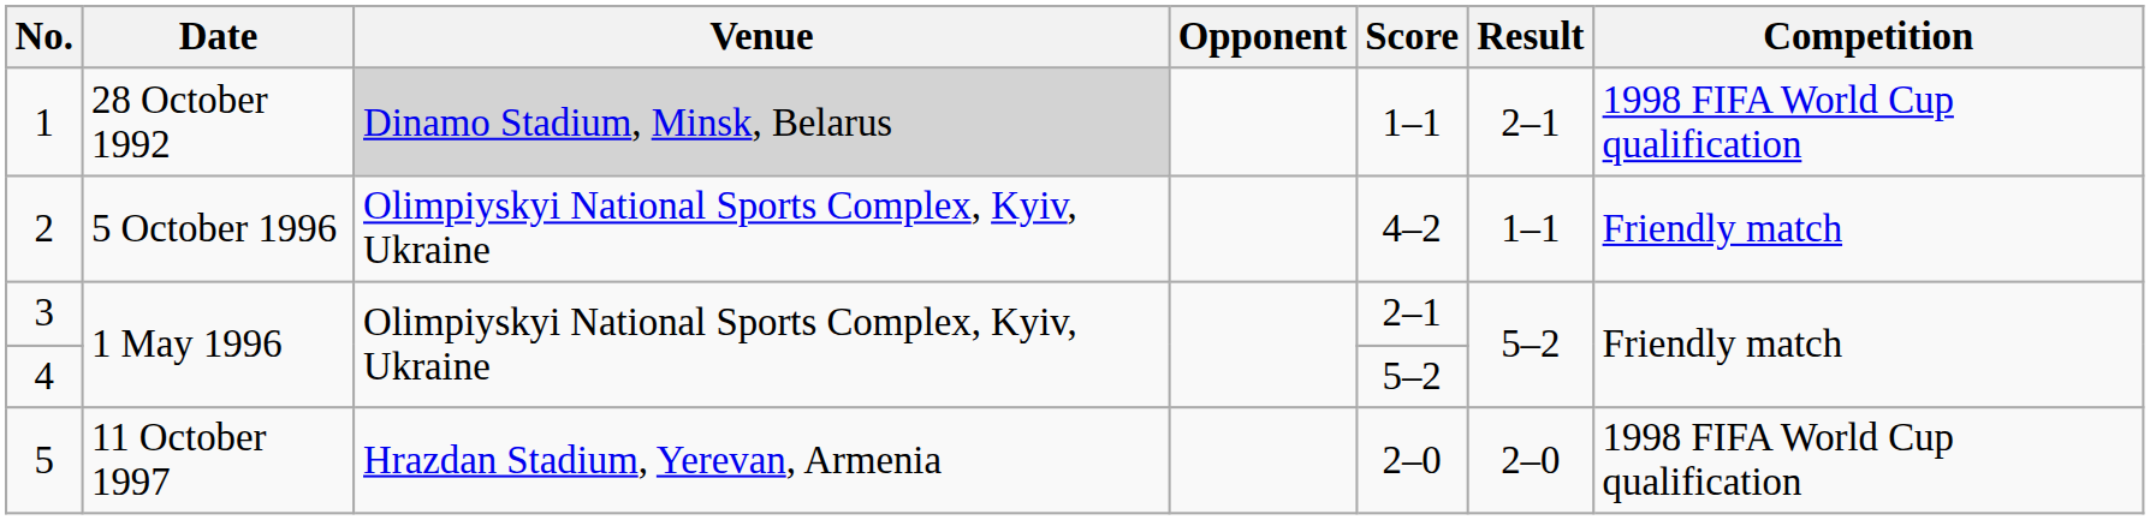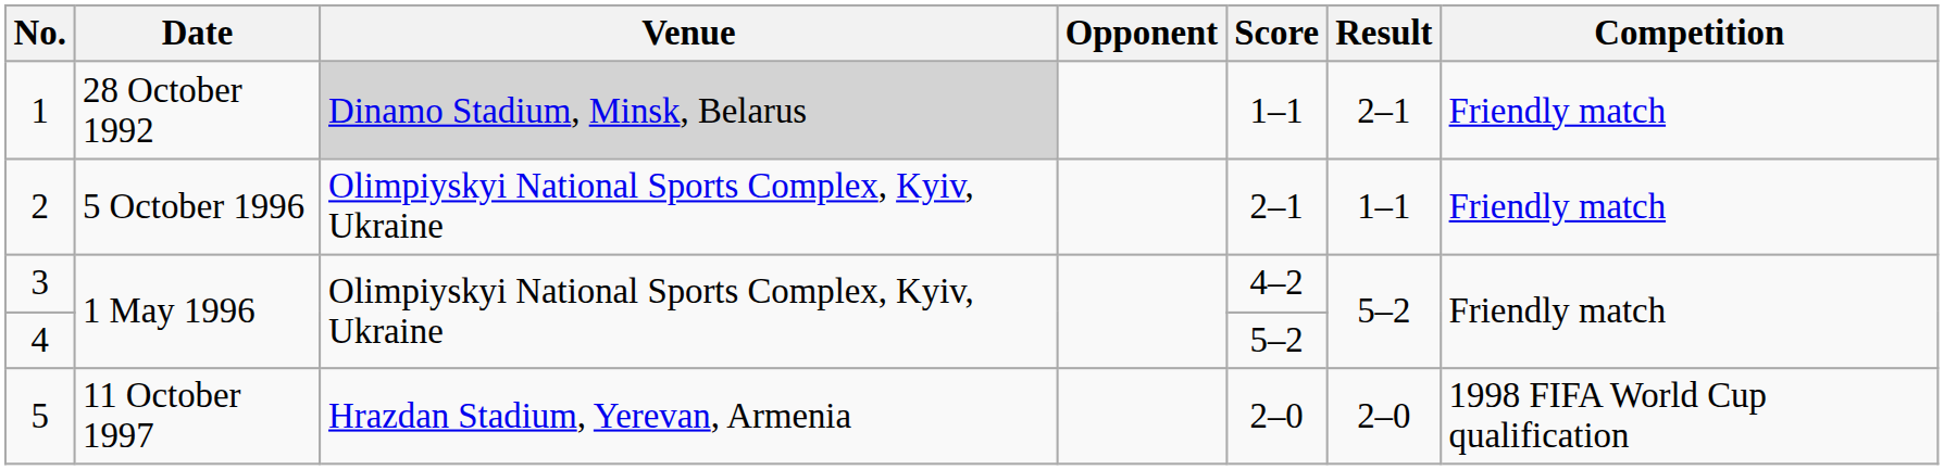 <table class="wikitable sortable">
 <tr>
 <th scope="col">No.</th>
 <th scope="col">Date</th>
 <th scope="col">Venue</th>
 <th scope="col">Opponent</th>
 <th scope="col">Score</th>
 <th scope="col">Result</th>
 <th scope="col">Competition</th>
 </tr>
 <tr>
 <td align="center">1</td>
 <td>28 October 1992</td>
 <td style="background: lightgrey;"><a href='#'>Dinamo Stadium</a>, <a href='#'>Minsk</a>, Belarus</td>
 <td></td>
 <td align="center">1–1</td>
 <td align="center">2–1</td>
-<td><a href='#'>1998 FIFA World Cup qualification</a></td>
+<td><a href='#'>Friendly match</a></td>
 </tr>
 <tr>
 <td align="center">2</td>
 <td>5 October 1996</td>
 <td><a href='#'>Olimpiyskyi National Sports Complex</a>, <a href='#'>Kyiv</a>, Ukraine</td>
 <td></td>
-<td align="center">4–2</td>
+<td align="center">2–1</td>
 <td align="center">1–1</td>
 <td><a href='#'>Friendly match</a></td>
 </tr>
 <tr>
 <td align="center">3</td>
 <td rowspan="2">1 May 1996</td>
 <td rowspan="2">Olimpiyskyi National Sports Complex, Kyiv, Ukraine</td>
 <td rowspan="2"></td>
-<td align="center">2–1</td>
+<td align="center">4–2</td>
 <td rowspan="2" align="center">5–2</td>
 <td rowspan="2">Friendly match</td>
 </tr>
 <tr>
 <td align="center">4</td>
 <td align="center">5–2</td>
 </tr>
 <tr>
 <td align="center">5</td>
 <td>11 October 1997</td>
 <td><a href='#'>Hrazdan Stadium</a>, <a href='#'>Yerevan</a>, Armenia</td>
 <td></td>
 <td align="center">2–0</td>
 <td align="center">2–0</td>
 <td>1998 FIFA World Cup qualification</td>
 </tr>
 </table>
